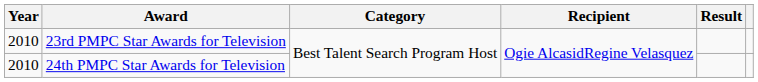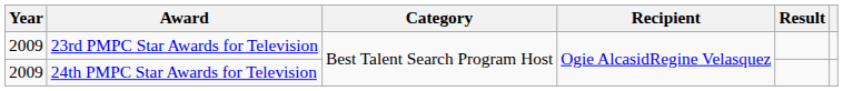 <table class="wikitable">
 <tr>
 <th>Year</th>
 <th>Award</th>
 <th>Category</th>
 <th>Recipient</th>
 <th>Result</th>
 <th></th>
 </tr>
 <tr>
-<td>2010</td>
+<td>2009</td>
 <td><a href='#'>23rd PMPC Star Awards for Television</a></td>
 <td rowspan=2>Best Talent Search Program Host</td>
 <td rowspan=2><a href='#'>Ogie Alcasid</a><a href='#'>Regine Velasquez</a></td>
 <td></td>
 <td></td>
 </tr>
 <tr>
-<td>2010</td>
+<td>2009</td>
 <td><a href='#'>24th PMPC Star Awards for Television</a></td>
 <td></td>
 <td></td>
 </tr>
 </table>
